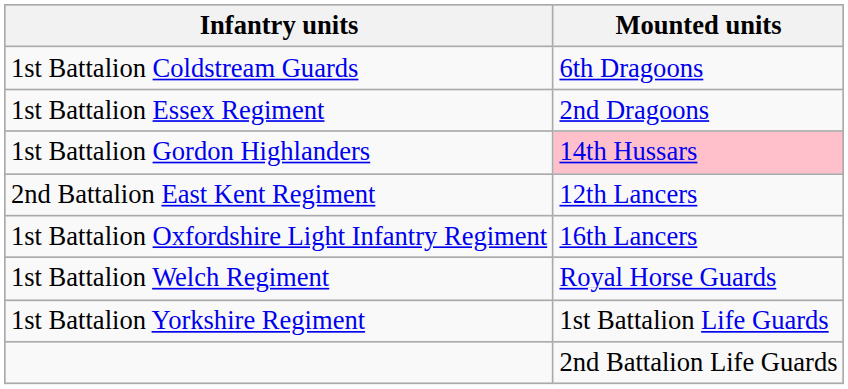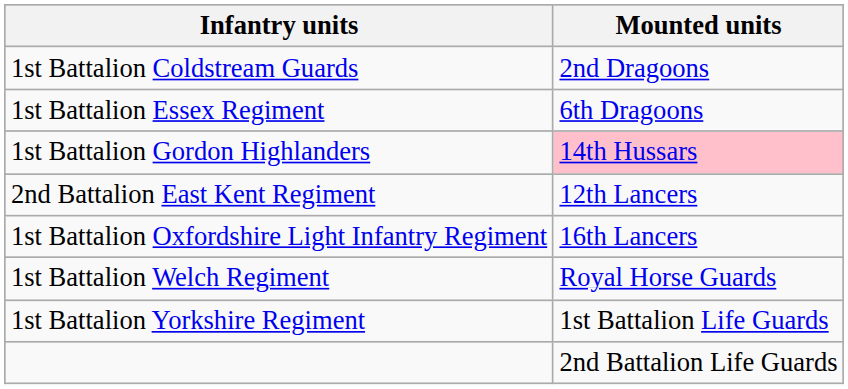 <table class="wikitable">
 <tr>
 <th>Infantry units</th>
 <th>Mounted units</th>
 </tr>
 <tr>
 <td>1st Battalion <a href='#'>Coldstream Guards</a></td>
-<td><a href='#'>6th Dragoons</a></td>
+<td><a href='#'>2nd Dragoons</a></td>
 </tr>
 <tr>
 <td>1st Battalion <a href='#'>Essex Regiment</a></td>
-<td><a href='#'>2nd Dragoons</a></td>
+<td><a href='#'>6th Dragoons</a></td>
 </tr>
 <tr>
 <td>1st Battalion <a href='#'>Gordon Highlanders</a></td>
 <td style="background: pink;"><a href='#'>14th Hussars</a></td>
 </tr>
 <tr>
 <td>2nd Battalion <a href='#'>East Kent Regiment</a></td>
 <td><a href='#'>12th Lancers</a></td>
 </tr>
 <tr>
 <td>1st Battalion <a href='#'>Oxfordshire Light Infantry Regiment</a></td>
 <td><a href='#'>16th Lancers</a></td>
 </tr>
 <tr>
 <td>1st Battalion <a href='#'>Welch Regiment</a></td>
 <td><a href='#'>Royal Horse Guards</a></td>
 </tr>
 <tr>
 <td>1st Battalion <a href='#'>Yorkshire Regiment</a></td>
 <td>1st Battalion <a href='#'>Life Guards</a></td>
 </tr>
 <tr>
 <td></td>
 <td>2nd Battalion Life Guards</td>
 </tr>
 </table>
